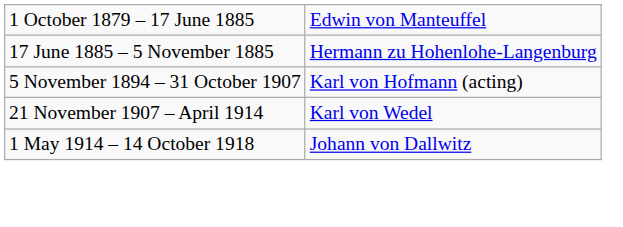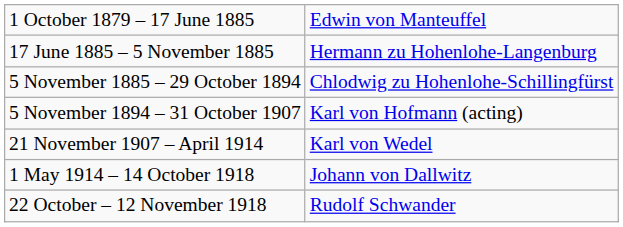 <table class="wikitable">
 <tr>
 <td>1 October 1879 – 17 June 1885</td>
 <td><a href='#'>Edwin von Manteuffel</a> </td>
 </tr>
 <tr>
 <td>17 June 1885 – 5 November 1885</td>
 <td><a href='#'>Hermann zu Hohenlohe-Langenburg</a> </td>
+</tr>
+<tr>
+<td>5 November 1885 – 29 October 1894</td>
+<td><a href='#'>Chlodwig zu Hohenlohe-Schillingfürst</a> </td>
 </tr>
 <tr>
 <td>5 November 1894 – 31 October 1907</td>
 <td><a href='#'>Karl von Hofmann</a> (acting) </td>
 </tr>
 <tr>
 <td>21 November 1907 – April 1914</td>
 <td><a href='#'>Karl von Wedel</a> </td>
 </tr>
 <tr>
 <td>1 May 1914 – 14 October 1918</td>
 <td><a href='#'>Johann von Dallwitz</a> </td>
 </tr>
+<tr>
+<td>22 October – 12 November 1918</td>
+<td><a href='#'>Rudolf Schwander</a> </td>
+</tr>
 </table>
